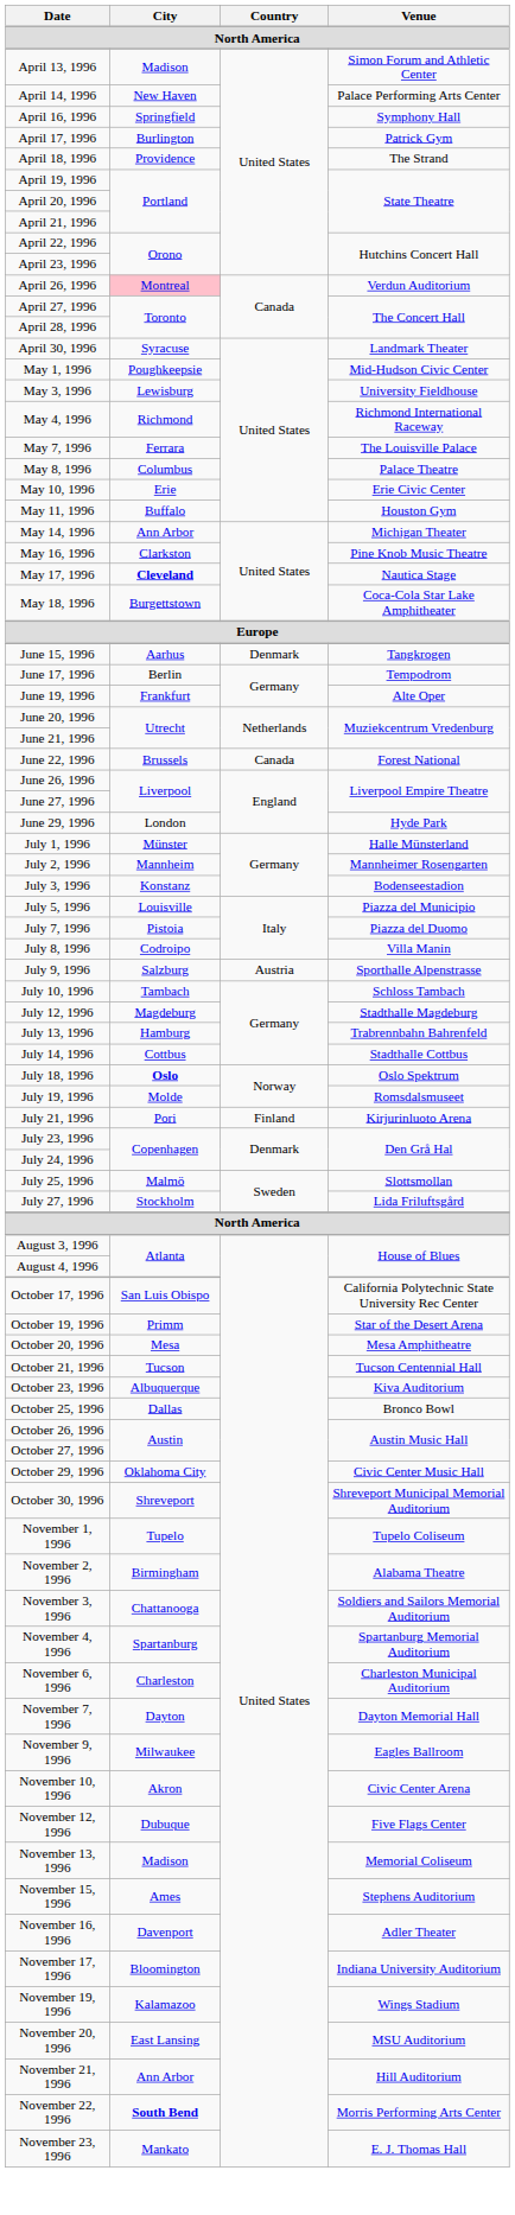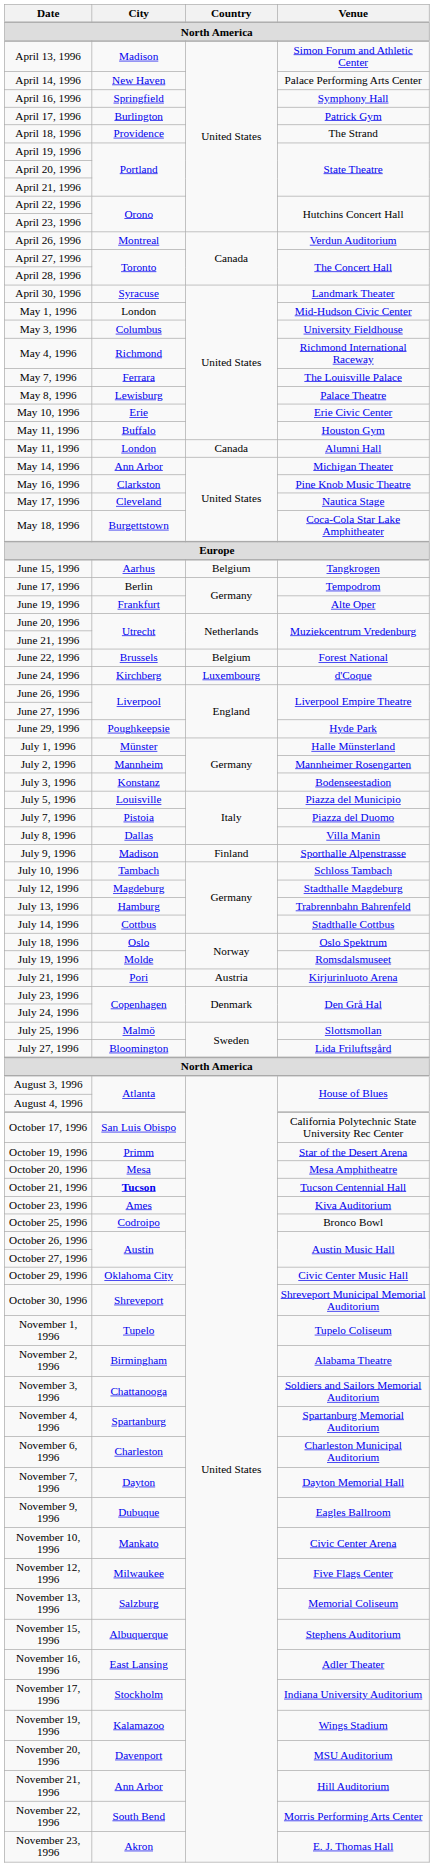 <table class="wikitable" style="text-align:center;">
 <tr>
 <th width="150">Date</th>
 <th width="150">City</th>
 <th width="150">Country</th>
 <th width="275">Venue</th>
 </tr>
 <tr style="border-top:2px solid #aaaaaa">
 <td colspan=4 style="background:#ddd;"><strong>North America</strong></td>
 </tr>
 <tr style="border-top:2px solid #aaaaaa">
 <td>April 13, 1996</td>
 <td><a href='#'>Madison</a></td>
 <td rowspan="10">United States</td>
 <td><a href='#'>Simon Forum and Athletic Center</a></td>
 </tr>
 <tr>
 <td>April 14, 1996</td>
 <td><a href='#'>New Haven</a></td>
 <td>Palace Performing Arts Center</td>
 </tr>
 <tr>
 <td>April 16, 1996</td>
 <td><a href='#'>Springfield</a></td>
 <td><a href='#'>Symphony Hall</a></td>
 </tr>
 <tr>
 <td>April 17, 1996</td>
 <td><a href='#'>Burlington</a></td>
 <td><a href='#'>Patrick Gym</a></td>
 </tr>
 <tr>
 <td>April 18, 1996</td>
 <td><a href='#'>Providence</a></td>
 <td>The Strand</td>
 </tr>
 <tr>
 <td>April 19, 1996</td>
 <td rowspan="3"><a href='#'>Portland</a></td>
 <td rowspan="3"><a href='#'>State Theatre</a></td>
 </tr>
 <tr>
 <td>April 20, 1996</td>
 </tr>
 <tr>
 <td>April 21, 1996</td>
 </tr>
 <tr>
 <td>April 22, 1996</td>
 <td rowspan="2"><a href='#'>Orono</a></td>
 <td rowspan="2">Hutchins Concert Hall</td>
 </tr>
 <tr>
 <td>April 23, 1996</td>
 </tr>
 <tr>
 <td>April 26, 1996</td>
-<td style="background: pink;"><a href='#'>Montreal</a></td>
+<td><a href='#'>Montreal</a></td>
 <td rowspan="3">Canada</td>
 <td><a href='#'>Verdun Auditorium</a></td>
 </tr>
 <tr>
 <td>April 27, 1996</td>
 <td rowspan="2"><a href='#'>Toronto</a></td>
 <td rowspan="2"><a href='#'>The Concert Hall</a></td>
 </tr>
 <tr>
 <td>April 28, 1996</td>
 </tr>
 <tr>
 <td>April 30, 1996</td>
 <td><a href='#'>Syracuse</a></td>
 <td rowspan="8">United States</td>
 <td><a href='#'>Landmark Theater</a></td>
 </tr>
 <tr>
 <td>May 1, 1996</td>
-<td><a href='#'>Poughkeepsie</a></td>
+<td>London</td>
 <td><a href='#'>Mid-Hudson Civic Center</a></td>
 </tr>
 <tr>
 <td>May 3, 1996</td>
-<td><a href='#'>Lewisburg</a></td>
+<td><a href='#'>Columbus</a></td>
 <td><a href='#'>University Fieldhouse</a></td>
 </tr>
 <tr>
 <td>May 4, 1996</td>
 <td><a href='#'>Richmond</a></td>
 <td><a href='#'>Richmond International Raceway</a></td>
 </tr>
 <tr>
 <td>May 7, 1996</td>
 <td><a href='#'>Ferrara</a></td>
 <td><a href='#'>The Louisville Palace</a></td>
 </tr>
 <tr>
 <td>May 8, 1996</td>
-<td><a href='#'>Columbus</a></td>
+<td><a href='#'>Lewisburg</a></td>
 <td><a href='#'>Palace Theatre</a></td>
 </tr>
 <tr>
 <td>May 10, 1996</td>
 <td><a href='#'>Erie</a></td>
 <td><a href='#'>Erie Civic Center</a></td>
 </tr>
 <tr>
 <td>May 11, 1996</td>
 <td><a href='#'>Buffalo</a></td>
 <td><a href='#'>Houston Gym</a></td>
+</tr>
+<tr>
+<td>May 11, 1996</td>
+<td><a href='#'>London</a></td>
+<td>Canada</td>
+<td><a href='#'>Alumni Hall</a></td>
 </tr>
 <tr>
 <td>May 14, 1996</td>
 <td><a href='#'>Ann Arbor</a></td>
 <td rowspan="4">United States</td>
 <td><a href='#'>Michigan Theater</a></td>
 </tr>
 <tr>
 <td>May 16, 1996</td>
 <td><a href='#'>Clarkston</a></td>
 <td><a href='#'>Pine Knob Music Theatre</a></td>
 </tr>
 <tr>
 <td>May 17, 1996</td>
-<td><strong><a href='#'>Cleveland</a></strong></td>
+<td><a href='#'>Cleveland</a></td>
 <td><a href='#'>Nautica Stage</a></td>
 </tr>
 <tr>
 <td>May 18, 1996</td>
 <td><a href='#'>Burgettstown</a></td>
 <td><a href='#'>Coca-Cola Star Lake Amphitheater</a></td>
 </tr>
 <tr style="border-top:2px solid #aaaaaa">
 <td colspan=4 style="background:#ddd;"><strong>Europe</strong></td>
 </tr>
 <tr style="border-top:2px solid #aaaaaa">
 <td>June 15, 1996</td>
 <td><a href='#'>Aarhus</a></td>
-<td>Denmark</td>
+<td>Belgium</td>
 <td><a href='#'>Tangkrogen</a></td>
 </tr>
 <tr>
 <td>June 17, 1996</td>
 <td>Berlin</td>
 <td rowspan="2">Germany</td>
 <td><a href='#'>Tempodrom</a></td>
 </tr>
 <tr>
 <td>June 19, 1996</td>
 <td><a href='#'>Frankfurt</a></td>
 <td><a href='#'>Alte Oper</a></td>
 </tr>
 <tr>
 <td>June 20, 1996</td>
 <td rowspan="2"><a href='#'>Utrecht</a></td>
 <td rowspan="2">Netherlands</td>
 <td rowspan="2"><a href='#'>Muziekcentrum Vredenburg</a></td>
 </tr>
 <tr>
 <td>June 21, 1996</td>
 </tr>
 <tr>
 <td>June 22, 1996</td>
 <td><a href='#'>Brussels</a></td>
-<td>Canada</td>
+<td>Belgium</td>
 <td><a href='#'>Forest National</a></td>
+</tr>
+<tr>
+<td>June 24, 1996</td>
+<td><a href='#'>Kirchberg</a></td>
+<td><a href='#'>Luxembourg</a></td>
+<td><a href='#'>d'Coque</a></td>
 </tr>
 <tr>
 <td>June 26, 1996</td>
 <td rowspan="2"><a href='#'>Liverpool</a></td>
 <td rowspan="3">England</td>
 <td rowspan="2"><a href='#'>Liverpool Empire Theatre</a></td>
 </tr>
 <tr>
 <td>June 27, 1996</td>
 </tr>
 <tr>
 <td>June 29, 1996</td>
-<td>London</td>
+<td><a href='#'>Poughkeepsie</a></td>
 <td><a href='#'>Hyde Park</a></td>
 </tr>
 <tr>
 <td>July 1, 1996</td>
 <td><a href='#'>Münster</a></td>
 <td rowspan="3">Germany</td>
 <td><a href='#'>Halle Münsterland</a></td>
 </tr>
 <tr>
 <td>July 2, 1996</td>
 <td><a href='#'>Mannheim</a></td>
 <td><a href='#'>Mannheimer Rosengarten</a></td>
 </tr>
 <tr>
 <td>July 3, 1996</td>
 <td><a href='#'>Konstanz</a></td>
 <td><a href='#'>Bodenseestadion</a></td>
 </tr>
 <tr>
 <td>July 5, 1996</td>
 <td><a href='#'>Louisville</a></td>
 <td rowspan="3">Italy</td>
 <td><a href='#'>Piazza del Municipio</a></td>
 </tr>
 <tr>
 <td>July 7, 1996</td>
 <td><a href='#'>Pistoia</a></td>
 <td><a href='#'>Piazza del Duomo</a></td>
 </tr>
 <tr>
 <td>July 8, 1996</td>
-<td><a href='#'>Codroipo</a></td>
+<td><a href='#'>Dallas</a></td>
 <td><a href='#'>Villa Manin</a></td>
 </tr>
 <tr>
 <td>July 9, 1996</td>
-<td><a href='#'>Salzburg</a></td>
-<td>Austria</td>
+<td><a href='#'>Madison</a></td>
+<td>Finland</td>
 <td><a href='#'>Sporthalle Alpenstrasse</a></td>
 </tr>
 <tr>
 <td>July 10, 1996</td>
 <td><a href='#'>Tambach</a></td>
 <td rowspan="4">Germany</td>
 <td><a href='#'>Schloss Tambach</a></td>
 </tr>
 <tr>
 <td>July 12, 1996</td>
 <td><a href='#'>Magdeburg</a></td>
 <td><a href='#'>Stadthalle Magdeburg</a></td>
 </tr>
 <tr>
 <td>July 13, 1996</td>
 <td><a href='#'>Hamburg</a></td>
 <td><a href='#'>Trabrennbahn Bahrenfeld</a></td>
 </tr>
 <tr>
 <td>July 14, 1996</td>
 <td><a href='#'>Cottbus</a></td>
 <td><a href='#'>Stadthalle Cottbus</a></td>
 </tr>
 <tr>
 <td>July 18, 1996</td>
-<td><strong><a href='#'>Oslo</a></strong></td>
+<td><a href='#'>Oslo</a></td>
 <td rowspan="2">Norway</td>
 <td><a href='#'>Oslo Spektrum</a></td>
 </tr>
 <tr>
 <td>July 19, 1996</td>
 <td><a href='#'>Molde</a></td>
 <td><a href='#'>Romsdalsmuseet</a></td>
 </tr>
 <tr>
 <td>July 21, 1996</td>
 <td><a href='#'>Pori</a></td>
-<td>Finland</td>
+<td>Austria</td>
 <td><a href='#'>Kirjurinluoto Arena</a></td>
 </tr>
 <tr>
 <td>July 23, 1996</td>
 <td rowspan="2"><a href='#'>Copenhagen</a></td>
 <td rowspan="2">Denmark</td>
 <td rowspan="2"><a href='#'>Den Grå Hal</a></td>
 </tr>
 <tr>
 <td>July 24, 1996</td>
 </tr>
 <tr>
 <td>July 25, 1996</td>
 <td><a href='#'>Malmö</a></td>
 <td rowspan="2">Sweden</td>
 <td><a href='#'>Slottsmollan</a></td>
 </tr>
 <tr>
 <td>July 27, 1996</td>
-<td><a href='#'>Stockholm</a></td>
+<td><a href='#'>Bloomington</a></td>
 <td><a href='#'>Lida Friluftsgård</a></td>
 </tr>
 <tr>
 </tr>
 <tr style="border-top:2px solid #aaaaaa">
 <td colspan=4 style="background:#ddd;"><strong>North America</strong></td>
 </tr>
 <tr style="border-top:2px solid #aaaaaa">
 <td>August 3, 1996</td>
 <td rowspan="2"><a href='#'>Atlanta</a></td>
 <td rowspan="30">United States</td>
 <td rowspan="2"><a href='#'>House of Blues</a></td>
 </tr>
 <tr>
 <td>August 4, 1996</td>
 </tr>
 <tr style="border-top:2px solid #aaaaaa">
 <td>October 17, 1996</td>
 <td><a href='#'>San Luis Obispo</a></td>
 <td>California Polytechnic State University Rec Center</td>
 </tr>
 <tr>
 <td>October 19, 1996</td>
 <td><a href='#'>Primm</a></td>
 <td><a href='#'>Star of the Desert Arena</a></td>
 </tr>
 <tr>
 <td>October 20, 1996</td>
 <td><a href='#'>Mesa</a></td>
 <td><a href='#'>Mesa Amphitheatre</a></td>
 </tr>
 <tr>
 <td>October 21, 1996</td>
-<td><a href='#'>Tucson</a></td>
+<td><strong><a href='#'>Tucson</a></strong></td>
 <td><a href='#'>Tucson Centennial Hall</a></td>
 </tr>
 <tr>
 <td>October 23, 1996</td>
-<td><a href='#'>Albuquerque</a></td>
+<td><a href='#'>Ames</a></td>
 <td><a href='#'>Kiva Auditorium</a></td>
 </tr>
 <tr>
 <td>October 25, 1996</td>
-<td><a href='#'>Dallas</a></td>
+<td><a href='#'>Codroipo</a></td>
 <td>Bronco Bowl</td>
 </tr>
 <tr>
 <td>October 26, 1996</td>
 <td rowspan="2"><a href='#'>Austin</a></td>
 <td rowspan="2"><a href='#'>Austin Music Hall</a></td>
 </tr>
 <tr>
 <td>October 27, 1996</td>
 </tr>
 <tr>
 <td>October 29, 1996</td>
 <td><a href='#'>Oklahoma City</a></td>
 <td><a href='#'>Civic Center Music Hall</a></td>
 </tr>
 <tr>
 <td>October 30, 1996</td>
 <td><a href='#'>Shreveport</a></td>
 <td><a href='#'>Shreveport Municipal Memorial Auditorium</a></td>
 </tr>
 <tr>
 <td>November 1, 1996</td>
 <td><a href='#'>Tupelo</a></td>
 <td><a href='#'>Tupelo Coliseum</a></td>
 </tr>
 <tr>
 <td>November 2, 1996</td>
 <td><a href='#'>Birmingham</a></td>
 <td><a href='#'>Alabama Theatre</a></td>
 </tr>
 <tr>
 <td>November 3, 1996</td>
 <td><a href='#'>Chattanooga</a></td>
 <td><a href='#'>Soldiers and Sailors Memorial Auditorium</a></td>
 </tr>
 <tr>
 <td>November 4, 1996</td>
 <td><a href='#'>Spartanburg</a></td>
 <td><a href='#'>Spartanburg Memorial Auditorium</a></td>
 </tr>
 <tr>
 <td>November 6, 1996</td>
 <td><a href='#'>Charleston</a></td>
 <td><a href='#'>Charleston Municipal Auditorium</a></td>
 </tr>
 <tr>
 <td>November 7, 1996</td>
 <td><a href='#'>Dayton</a></td>
 <td><a href='#'>Dayton Memorial Hall</a></td>
 </tr>
 <tr>
 <td>November 9, 1996</td>
-<td><a href='#'>Milwaukee</a></td>
+<td><a href='#'>Dubuque</a></td>
 <td><a href='#'>Eagles Ballroom</a></td>
 </tr>
 <tr>
 <td>November 10, 1996</td>
-<td><a href='#'>Akron</a></td>
+<td><a href='#'>Mankato</a></td>
 <td><a href='#'>Civic Center Arena</a></td>
 </tr>
 <tr>
 <td>November 12, 1996</td>
-<td><a href='#'>Dubuque</a></td>
+<td><a href='#'>Milwaukee</a></td>
 <td><a href='#'>Five Flags Center</a></td>
 </tr>
 <tr>
 <td>November 13, 1996</td>
-<td><a href='#'>Madison</a></td>
+<td><a href='#'>Salzburg</a></td>
 <td><a href='#'>Memorial Coliseum</a></td>
 </tr>
 <tr>
 <td>November 15, 1996</td>
-<td><a href='#'>Ames</a></td>
+<td><a href='#'>Albuquerque</a></td>
 <td><a href='#'>Stephens Auditorium</a></td>
 </tr>
 <tr>
 <td>November 16, 1996</td>
-<td><a href='#'>Davenport</a></td>
+<td><a href='#'>East Lansing</a></td>
 <td><a href='#'>Adler Theater</a></td>
 </tr>
 <tr>
 <td>November 17, 1996</td>
-<td><a href='#'>Bloomington</a></td>
+<td><a href='#'>Stockholm</a></td>
 <td><a href='#'>Indiana University Auditorium</a></td>
 </tr>
 <tr>
 <td>November 19, 1996</td>
 <td><a href='#'>Kalamazoo</a></td>
 <td><a href='#'>Wings Stadium</a></td>
 </tr>
 <tr>
 <td>November 20, 1996</td>
-<td><a href='#'>East Lansing</a></td>
+<td><a href='#'>Davenport</a></td>
 <td><a href='#'>MSU Auditorium</a></td>
 </tr>
 <tr>
 <td>November 21, 1996</td>
 <td><a href='#'>Ann Arbor</a></td>
 <td><a href='#'>Hill Auditorium</a></td>
 </tr>
 <tr>
 <td>November 22, 1996</td>
-<td><strong><a href='#'>South Bend</a></strong></td>
+<td><a href='#'>South Bend</a></td>
 <td><a href='#'>Morris Performing Arts Center</a></td>
 </tr>
 <tr>
 <td>November 23, 1996</td>
-<td><a href='#'>Mankato</a></td>
+<td><a href='#'>Akron</a></td>
 <td><a href='#'>E. J. Thomas Hall</a></td>
 </tr>
 </table>
